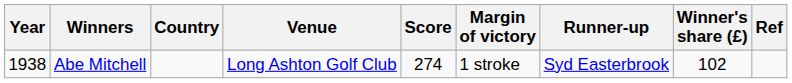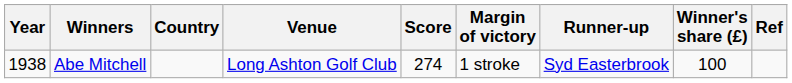 <table class="wikitable">
 <tr>
 <th>Year</th>
 <th>Winners</th>
 <th>Country</th>
 <th>Venue</th>
 <th>Score</th>
 <th>Margin<br>of victory</th>
 <th>Runner-up</th>
 <th>Winner's<br>share (£)</th>
 <th>Ref</th>
 </tr>
 <tr>
 <td>1938</td>
 <td><a href='#'>Abe Mitchell</a></td>
 <td></td>
 <td><a href='#'>Long Ashton Golf Club</a></td>
 <td align=center>274</td>
 <td>1 stroke</td>
 <td> <a href='#'>Syd Easterbrook</a></td>
-<td align=center>102</td>
+<td align=center>100</td>
 <td></td>
 </tr>
 </table>
